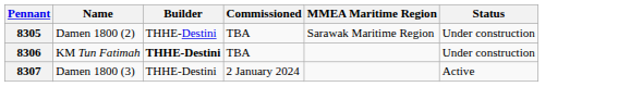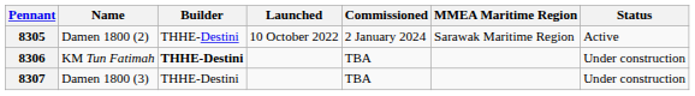 <table class="wikitable plainrowheaders">
 <tr>
 <th scope="col"><a href='#'>Pennant</a></th>
 <th scope="col">Name</th>
 <th scope="col">Builder</th>
+<th scope="col">Launched</th>
 <th scope="col">Commissioned</th>
 <th scope="col">MMEA Maritime Region</th>
 <th scope="col">Status</th>
 </tr>
 <tr>
 <th scope="row">8305</th>
 <td>Damen 1800 (2)</td>
 <td>THHE-<a href='#'>Destini</a></td>
-<td>TBA</td>
+<td>10 October 2022</td>
+<td>2 January 2024</td>
 <td>Sarawak Maritime Region</td>
-<td>Under construction</td>
+<td>Active</td>
 </tr>
 <tr>
 <th scope="row">8306</th>
 <td>KM <em>Tun Fatimah</em></td>
 <td><strong>THHE-Destini</strong></td>
+<td></td>
 <td>TBA</td>
 <td></td>
 <td>Under construction</td>
 </tr>
 <tr>
 <th scope="row">8307</th>
 <td>Damen 1800 (3)</td>
 <td>THHE-Destini</td>
-<td>2 January 2024</td>
 <td></td>
-<td>Active</td>
+<td>TBA</td>
+<td></td>
+<td>Under construction</td>
 </tr>
 </table>
